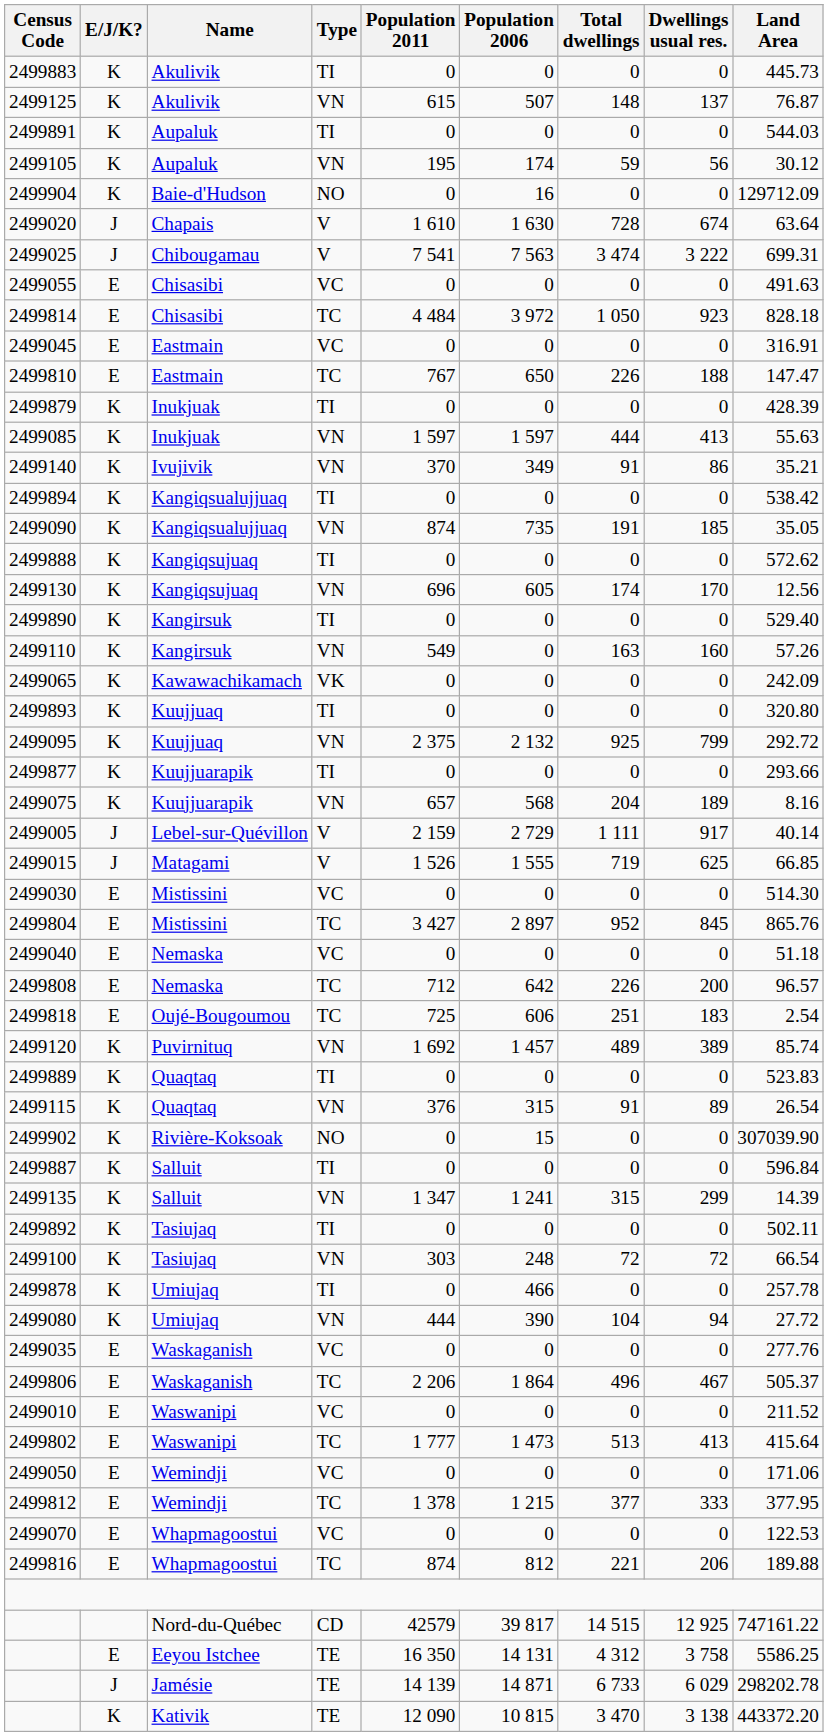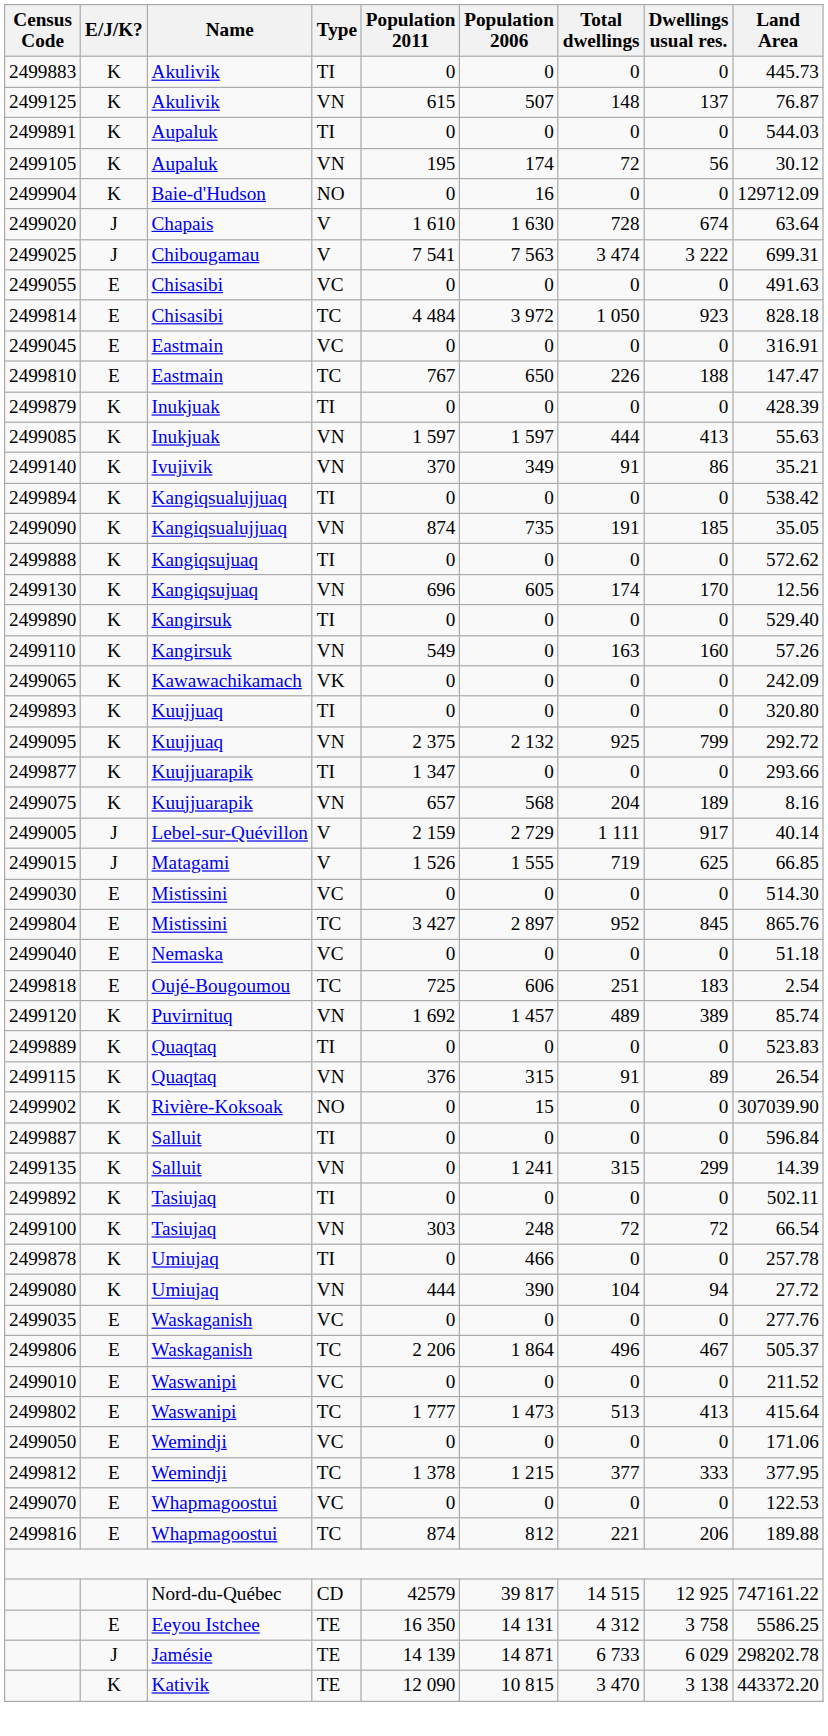 <table class="wikitable sortable">
 <tr>
 <th>Census<br>Code</th>
 <th>E/J/K?</th>
 <th>Name</th>
 <th>Type</th>
 <th>Population<br>2011</th>
 <th>Population<br>2006</th>
 <th>Total<br>dwellings</th>
 <th>Dwellings<br>usual res.</th>
 <th>Land<br>Area</th>
 </tr>
 <tr>
 <td>2499883</td>
 <td align="center">K</td>
 <td><a href='#'>Akulivik</a></td>
 <td>TI</td>
 <td align="right">0</td>
 <td align="right">0</td>
 <td align="right">0</td>
 <td align="right">0</td>
 <td align="right">445.73</td>
 </tr>
 <tr>
 <td>2499125</td>
 <td align="center">K</td>
 <td><a href='#'>Akulivik</a></td>
 <td>VN</td>
 <td align="right">615</td>
 <td align="right">507</td>
 <td align="right">148</td>
 <td align="right">137</td>
 <td align="right">76.87</td>
 </tr>
 <tr>
 <td>2499891</td>
 <td align="center">K</td>
 <td><a href='#'>Aupaluk</a></td>
 <td>TI</td>
 <td align="right">0</td>
 <td align="right">0</td>
 <td align="right">0</td>
 <td align="right">0</td>
 <td align="right">544.03</td>
 </tr>
 <tr>
 <td>2499105</td>
 <td align="center">K</td>
 <td><a href='#'>Aupaluk</a></td>
 <td>VN</td>
 <td align="right">195</td>
 <td align="right">174</td>
-<td align="right">59</td>
+<td align="right">72</td>
 <td align="right">56</td>
 <td align="right">30.12</td>
 </tr>
 <tr>
 <td>2499904</td>
 <td align="center">K</td>
 <td><a href='#'>Baie-d'Hudson</a></td>
 <td>NO</td>
 <td align="right">0</td>
 <td align="right">16</td>
 <td align="right">0</td>
 <td align="right">0</td>
 <td align="right">129712.09</td>
 </tr>
 <tr>
 <td>2499020</td>
 <td align="center">J</td>
 <td><a href='#'>Chapais</a></td>
 <td>V</td>
 <td align="right">1 610</td>
 <td align="right">1 630</td>
 <td align="right">728</td>
 <td align="right">674</td>
 <td align="right">63.64</td>
 </tr>
 <tr>
 <td>2499025</td>
 <td align="center">J</td>
 <td><a href='#'>Chibougamau</a></td>
 <td>V</td>
 <td align="right">7 541</td>
 <td align="right">7 563</td>
 <td align="right">3 474</td>
 <td align="right">3 222</td>
 <td align="right">699.31</td>
 </tr>
 <tr>
 <td>2499055</td>
 <td align="center">E</td>
 <td><a href='#'>Chisasibi</a></td>
 <td>VC</td>
 <td align="right">0</td>
 <td align="right">0</td>
 <td align="right">0</td>
 <td align="right">0</td>
 <td align="right">491.63</td>
 </tr>
 <tr>
 <td>2499814</td>
 <td align="center">E</td>
 <td><a href='#'>Chisasibi</a></td>
 <td>TC</td>
 <td align="right">4 484</td>
 <td align="right">3 972</td>
 <td align="right">1 050</td>
 <td align="right">923</td>
 <td align="right">828.18</td>
 </tr>
 <tr>
 <td>2499045</td>
 <td align="center">E</td>
 <td><a href='#'>Eastmain</a></td>
 <td>VC</td>
 <td align="right">0</td>
 <td align="right">0</td>
 <td align="right">0</td>
 <td align="right">0</td>
 <td align="right">316.91</td>
 </tr>
 <tr>
 <td>2499810</td>
 <td align="center">E</td>
 <td><a href='#'>Eastmain</a></td>
 <td>TC</td>
 <td align="right">767</td>
 <td align="right">650</td>
 <td align="right">226</td>
 <td align="right">188</td>
 <td align="right">147.47</td>
 </tr>
 <tr>
 <td>2499879</td>
 <td align="center">K</td>
 <td><a href='#'>Inukjuak</a></td>
 <td>TI</td>
 <td align="right">0</td>
 <td align="right">0</td>
 <td align="right">0</td>
 <td align="right">0</td>
 <td align="right">428.39</td>
 </tr>
 <tr>
 <td>2499085</td>
 <td align="center">K</td>
 <td><a href='#'>Inukjuak</a></td>
 <td>VN</td>
 <td align="right">1 597</td>
 <td align="right">1 597</td>
 <td align="right">444</td>
 <td align="right">413</td>
 <td align="right">55.63</td>
 </tr>
 <tr>
 <td>2499140</td>
 <td align="center">K</td>
 <td><a href='#'>Ivujivik</a></td>
 <td>VN</td>
 <td align="right">370</td>
 <td align="right">349</td>
 <td align="right">91</td>
 <td align="right">86</td>
 <td align="right">35.21</td>
 </tr>
 <tr>
 <td>2499894</td>
 <td align="center">K</td>
 <td><a href='#'>Kangiqsualujjuaq</a></td>
 <td>TI</td>
 <td align="right">0</td>
 <td align="right">0</td>
 <td align="right">0</td>
 <td align="right">0</td>
 <td align="right">538.42</td>
 </tr>
 <tr>
 <td>2499090</td>
 <td align="center">K</td>
 <td><a href='#'>Kangiqsualujjuaq</a></td>
 <td>VN</td>
 <td align="right">874</td>
 <td align="right">735</td>
 <td align="right">191</td>
 <td align="right">185</td>
 <td align="right">35.05</td>
 </tr>
 <tr>
 <td>2499888</td>
 <td align="center">K</td>
 <td><a href='#'>Kangiqsujuaq</a></td>
 <td>TI</td>
 <td align="right">0</td>
 <td align="right">0</td>
 <td align="right">0</td>
 <td align="right">0</td>
 <td align="right">572.62</td>
 </tr>
 <tr>
 <td>2499130</td>
 <td align="center">K</td>
 <td><a href='#'>Kangiqsujuaq</a></td>
 <td>VN</td>
 <td align="right">696</td>
 <td align="right">605</td>
 <td align="right">174</td>
 <td align="right">170</td>
 <td align="right">12.56</td>
 </tr>
 <tr>
 <td>2499890</td>
 <td align="center">K</td>
 <td><a href='#'>Kangirsuk</a></td>
 <td>TI</td>
 <td align="right">0</td>
 <td align="right">0</td>
 <td align="right">0</td>
 <td align="right">0</td>
 <td align="right">529.40</td>
 </tr>
 <tr>
 <td>2499110</td>
 <td align="center">K</td>
 <td><a href='#'>Kangirsuk</a></td>
 <td>VN</td>
 <td align="right">549</td>
 <td align="right">0</td>
 <td align="right">163</td>
 <td align="right">160</td>
 <td align="right">57.26</td>
 </tr>
 <tr>
 <td>2499065</td>
 <td align="center">K</td>
 <td><a href='#'>Kawawachikamach</a></td>
 <td>VK</td>
 <td align="right">0</td>
 <td align="right">0</td>
 <td align="right">0</td>
 <td align="right">0</td>
 <td align="right">242.09</td>
 </tr>
 <tr>
 <td>2499893</td>
 <td align="center">K</td>
 <td><a href='#'>Kuujjuaq</a></td>
 <td>TI</td>
 <td align="right">0</td>
 <td align="right">0</td>
 <td align="right">0</td>
 <td align="right">0</td>
 <td align="right">320.80</td>
 </tr>
 <tr>
 <td>2499095</td>
 <td align="center">K</td>
 <td><a href='#'>Kuujjuaq</a></td>
 <td>VN</td>
 <td align="right">2 375</td>
 <td align="right">2 132</td>
 <td align="right">925</td>
 <td align="right">799</td>
 <td align="right">292.72</td>
 </tr>
 <tr>
 <td>2499877</td>
 <td align="center">K</td>
 <td><a href='#'>Kuujjuarapik</a></td>
 <td>TI</td>
-<td align="right">0</td>
+<td align="right">1 347</td>
 <td align="right">0</td>
 <td align="right">0</td>
 <td align="right">0</td>
 <td align="right">293.66</td>
 </tr>
 <tr>
 <td>2499075</td>
 <td align="center">K</td>
 <td><a href='#'>Kuujjuarapik</a></td>
 <td>VN</td>
 <td align="right">657</td>
 <td align="right">568</td>
 <td align="right">204</td>
 <td align="right">189</td>
 <td align="right">8.16</td>
 </tr>
 <tr>
 <td>2499005</td>
 <td align="center">J</td>
 <td><a href='#'>Lebel-sur-Quévillon</a></td>
 <td>V</td>
 <td align="right">2 159</td>
 <td align="right">2 729</td>
 <td align="right">1 111</td>
 <td align="right">917</td>
 <td align="right">40.14</td>
 </tr>
 <tr>
 <td>2499015</td>
 <td align="center">J</td>
 <td><a href='#'>Matagami</a></td>
 <td>V</td>
 <td align="right">1 526</td>
 <td align="right">1 555</td>
 <td align="right">719</td>
 <td align="right">625</td>
 <td align="right">66.85</td>
 </tr>
 <tr>
 <td>2499030</td>
 <td align="center">E</td>
 <td><a href='#'>Mistissini</a></td>
 <td>VC</td>
 <td align="right">0</td>
 <td align="right">0</td>
 <td align="right">0</td>
 <td align="right">0</td>
 <td align="right">514.30</td>
 </tr>
 <tr>
 <td>2499804</td>
 <td align="center">E</td>
 <td><a href='#'>Mistissini</a></td>
 <td>TC</td>
 <td align="right">3 427</td>
 <td align="right">2 897</td>
 <td align="right">952</td>
 <td align="right">845</td>
 <td align="right">865.76</td>
 </tr>
 <tr>
 <td>2499040</td>
 <td align="center">E</td>
 <td><a href='#'>Nemaska</a></td>
 <td>VC</td>
 <td align="right">0</td>
 <td align="right">0</td>
 <td align="right">0</td>
 <td align="right">0</td>
 <td align="right">51.18</td>
 </tr>
 <tr>
-<td>2499808</td>
-<td align="center">E</td>
-<td><a href='#'>Nemaska</a></td>
-<td>TC</td>
-<td align="right">712</td>
-<td align="right">642</td>
-<td align="right">226</td>
-<td align="right">200</td>
-<td align="right">96.57</td>
-</tr>
-<tr>
 <td>2499818</td>
 <td align="center">E</td>
 <td><a href='#'>Oujé-Bougoumou</a></td>
 <td>TC</td>
 <td align="right">725</td>
 <td align="right">606</td>
 <td align="right">251</td>
 <td align="right">183</td>
 <td align="right">2.54</td>
 </tr>
 <tr>
 <td>2499120</td>
 <td align="center">K</td>
 <td><a href='#'>Puvirnituq</a></td>
 <td>VN</td>
 <td align="right">1 692</td>
 <td align="right">1 457</td>
 <td align="right">489</td>
 <td align="right">389</td>
 <td align="right">85.74</td>
 </tr>
 <tr>
 <td>2499889</td>
 <td align="center">K</td>
 <td><a href='#'>Quaqtaq</a></td>
 <td>TI</td>
 <td align="right">0</td>
 <td align="right">0</td>
 <td align="right">0</td>
 <td align="right">0</td>
 <td align="right">523.83</td>
 </tr>
 <tr>
 <td>2499115</td>
 <td align="center">K</td>
 <td><a href='#'>Quaqtaq</a></td>
 <td>VN</td>
 <td align="right">376</td>
 <td align="right">315</td>
 <td align="right">91</td>
 <td align="right">89</td>
 <td align="right">26.54</td>
 </tr>
 <tr>
 <td>2499902</td>
 <td align="center">K</td>
 <td><a href='#'>Rivière-Koksoak</a></td>
 <td>NO</td>
 <td align="right">0</td>
 <td align="right">15</td>
 <td align="right">0</td>
 <td align="right">0</td>
 <td align="right">307039.90</td>
 </tr>
 <tr>
 <td>2499887</td>
 <td align="center">K</td>
 <td><a href='#'>Salluit</a></td>
 <td>TI</td>
 <td align="right">0</td>
 <td align="right">0</td>
 <td align="right">0</td>
 <td align="right">0</td>
 <td align="right">596.84</td>
 </tr>
 <tr>
 <td>2499135</td>
 <td align="center">K</td>
 <td><a href='#'>Salluit</a></td>
 <td>VN</td>
-<td align="right">1 347</td>
+<td align="right">0</td>
 <td align="right">1 241</td>
 <td align="right">315</td>
 <td align="right">299</td>
 <td align="right">14.39</td>
 </tr>
 <tr>
 <td>2499892</td>
 <td align="center">K</td>
 <td><a href='#'>Tasiujaq</a></td>
 <td>TI</td>
 <td align="right">0</td>
 <td align="right">0</td>
 <td align="right">0</td>
 <td align="right">0</td>
 <td align="right">502.11</td>
 </tr>
 <tr>
 <td>2499100</td>
 <td align="center">K</td>
 <td><a href='#'>Tasiujaq</a></td>
 <td>VN</td>
 <td align="right">303</td>
 <td align="right">248</td>
 <td align="right">72</td>
 <td align="right">72</td>
 <td align="right">66.54</td>
 </tr>
 <tr>
 <td>2499878</td>
 <td align="center">K</td>
 <td><a href='#'>Umiujaq</a></td>
 <td>TI</td>
 <td align="right">0</td>
 <td align="right">466</td>
 <td align="right">0</td>
 <td align="right">0</td>
 <td align="right">257.78</td>
 </tr>
 <tr>
 <td>2499080</td>
 <td align="center">K</td>
 <td><a href='#'>Umiujaq</a></td>
 <td>VN</td>
 <td align="right">444</td>
 <td align="right">390</td>
 <td align="right">104</td>
 <td align="right">94</td>
 <td align="right">27.72</td>
 </tr>
 <tr>
 <td>2499035</td>
 <td align="center">E</td>
 <td><a href='#'>Waskaganish</a></td>
 <td>VC</td>
 <td align="right">0</td>
 <td align="right">0</td>
 <td align="right">0</td>
 <td align="right">0</td>
 <td align="right">277.76</td>
 </tr>
 <tr>
 <td>2499806</td>
 <td align="center">E</td>
 <td><a href='#'>Waskaganish</a></td>
 <td>TC</td>
 <td align="right">2 206</td>
 <td align="right">1 864</td>
 <td align="right">496</td>
 <td align="right">467</td>
 <td align="right">505.37</td>
 </tr>
 <tr>
 <td>2499010</td>
 <td align="center">E</td>
 <td><a href='#'>Waswanipi</a></td>
 <td>VC</td>
 <td align="right">0</td>
 <td align="right">0</td>
 <td align="right">0</td>
 <td align="right">0</td>
 <td align="right">211.52</td>
 </tr>
 <tr>
 <td>2499802</td>
 <td align="center">E</td>
 <td><a href='#'>Waswanipi</a></td>
 <td>TC</td>
 <td align="right">1 777</td>
 <td align="right">1 473</td>
 <td align="right">513</td>
 <td align="right">413</td>
 <td align="right">415.64</td>
 </tr>
 <tr>
 <td>2499050</td>
 <td align="center">E</td>
 <td><a href='#'>Wemindji</a></td>
 <td>VC</td>
 <td align="right">0</td>
 <td align="right">0</td>
 <td align="right">0</td>
 <td align="right">0</td>
 <td align="right">171.06</td>
 </tr>
 <tr>
 <td>2499812</td>
 <td align="center">E</td>
 <td><a href='#'>Wemindji</a></td>
 <td>TC</td>
 <td align="right">1 378</td>
 <td align="right">1 215</td>
 <td align="right">377</td>
 <td align="right">333</td>
 <td align="right">377.95</td>
 </tr>
 <tr>
 <td>2499070</td>
 <td align="center">E</td>
 <td><a href='#'>Whapmagoostui</a></td>
 <td>VC</td>
 <td align="right">0</td>
 <td align="right">0</td>
 <td align="right">0</td>
 <td align="right">0</td>
 <td align="right">122.53</td>
 </tr>
 <tr>
 <td>2499816</td>
 <td align="center">E</td>
 <td><a href='#'>Whapmagoostui</a></td>
 <td>TC</td>
 <td align="right">874</td>
 <td align="right">812</td>
 <td align="right">221</td>
 <td align="right">206</td>
 <td align="right">189.88</td>
 </tr>
 <tr>
 <td colspan="9"> </td>
 </tr>
 <tr>
 <td></td>
 <td align="center"></td>
 <td>Nord-du-Québec</td>
 <td>CD</td>
 <td align="right">42579</td>
 <td align="right">39 817</td>
 <td align="right">14 515</td>
 <td align="right">12 925</td>
 <td align="right">747161.22</td>
 </tr>
 <tr>
 <td></td>
 <td align="center">E</td>
 <td><a href='#'>Eeyou Istchee</a></td>
 <td>TE</td>
 <td align="right">16 350</td>
 <td align="right">14 131</td>
 <td align="right">4 312</td>
 <td align="right">3 758</td>
 <td align="right">5586.25</td>
 </tr>
 <tr>
 <td></td>
 <td align="center">J</td>
 <td><a href='#'>Jamésie</a></td>
 <td>TE</td>
 <td align="right">14 139</td>
 <td align="right">14 871</td>
 <td align="right">6 733</td>
 <td align="right">6 029</td>
 <td align="right">298202.78</td>
 </tr>
 <tr>
 <td></td>
 <td align="center">K</td>
 <td><a href='#'>Kativik</a></td>
 <td>TE</td>
 <td align="right">12 090</td>
 <td align="right">10 815</td>
 <td align="right">3 470</td>
 <td align="right">3 138</td>
 <td align="right">443372.20</td>
 </tr>
 </table>
